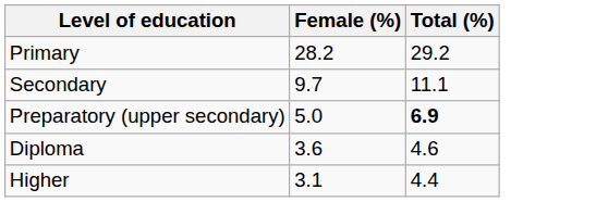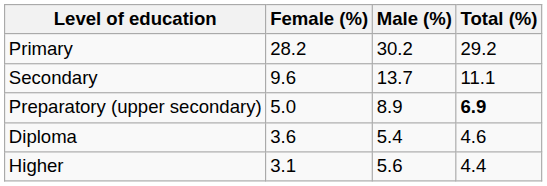 <table class="wikitable">
 <tr>
 <th>Level of education</th>
 <th>Female (%)</th>
+<th>Male (%)</th>
 <th>Total (%)</th>
 </tr>
 <tr>
 <td>Primary</td>
 <td>28.2</td>
+<td>30.2</td>
 <td>29.2</td>
 </tr>
 <tr>
 <td>Secondary</td>
-<td>9.7</td>
+<td>9.6</td>
+<td>13.7</td>
 <td>11.1</td>
 </tr>
 <tr>
 <td>Preparatory (upper secondary)</td>
 <td>5.0</td>
+<td>8.9</td>
 <td><strong>6.9</strong></td>
 </tr>
 <tr>
 <td>Diploma</td>
 <td>3.6</td>
+<td>5.4</td>
 <td>4.6</td>
 </tr>
 <tr>
 <td>Higher</td>
 <td>3.1</td>
+<td>5.6</td>
 <td>4.4</td>
 </tr>
 </table>
